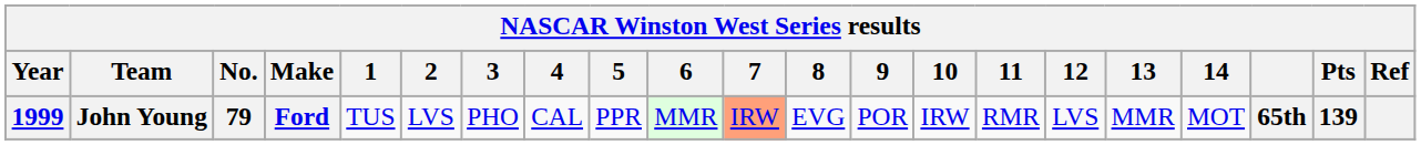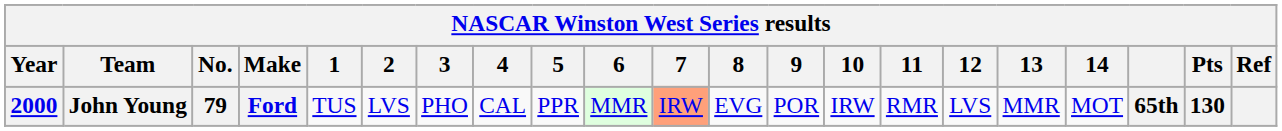 <table class="wikitable" style="text-align:center; font-size:75%">
 <tr>
 <th colspan=23><a href='#'>NASCAR Winston West Series</a> results</th>
 </tr>
 <tr>
 <th>Year</th>
 <th>Team</th>
 <th>No.</th>
 <th>Make</th>
 <th>1</th>
 <th>2</th>
 <th>3</th>
 <th>4</th>
 <th>5</th>
 <th>6</th>
 <th>7</th>
 <th>8</th>
 <th>9</th>
 <th>10</th>
 <th>11</th>
 <th>12</th>
 <th>13</th>
 <th>14</th>
 <th></th>
 <th>Pts</th>
 <th>Ref</th>
 </tr>
 <tr>
-<th><a href='#'>1999</a></th>
+<th><a href='#'>2000</a></th>
 <th>John Young</th>
 <th>79</th>
 <th><a href='#'>Ford</a></th>
 <td><a href='#'>TUS</a></td>
 <td><a href='#'>LVS</a></td>
 <td><a href='#'>PHO</a></td>
 <td><a href='#'>CAL</a></td>
 <td><a href='#'>PPR</a></td>
 <td style="background:#DFFFDF;"><a href='#'>MMR</a><br></td>
 <td style="background: lightsalmon;"><a href='#'>IRW</a></td>
 <td><a href='#'>EVG</a></td>
 <td><a href='#'>POR</a></td>
 <td><a href='#'>IRW</a></td>
 <td><a href='#'>RMR</a></td>
 <td><a href='#'>LVS</a></td>
 <td><a href='#'>MMR</a></td>
 <td><a href='#'>MOT</a></td>
 <th>65th</th>
-<th>139</th>
+<th>130</th>
 <th></th>
 </tr>
 </table>
